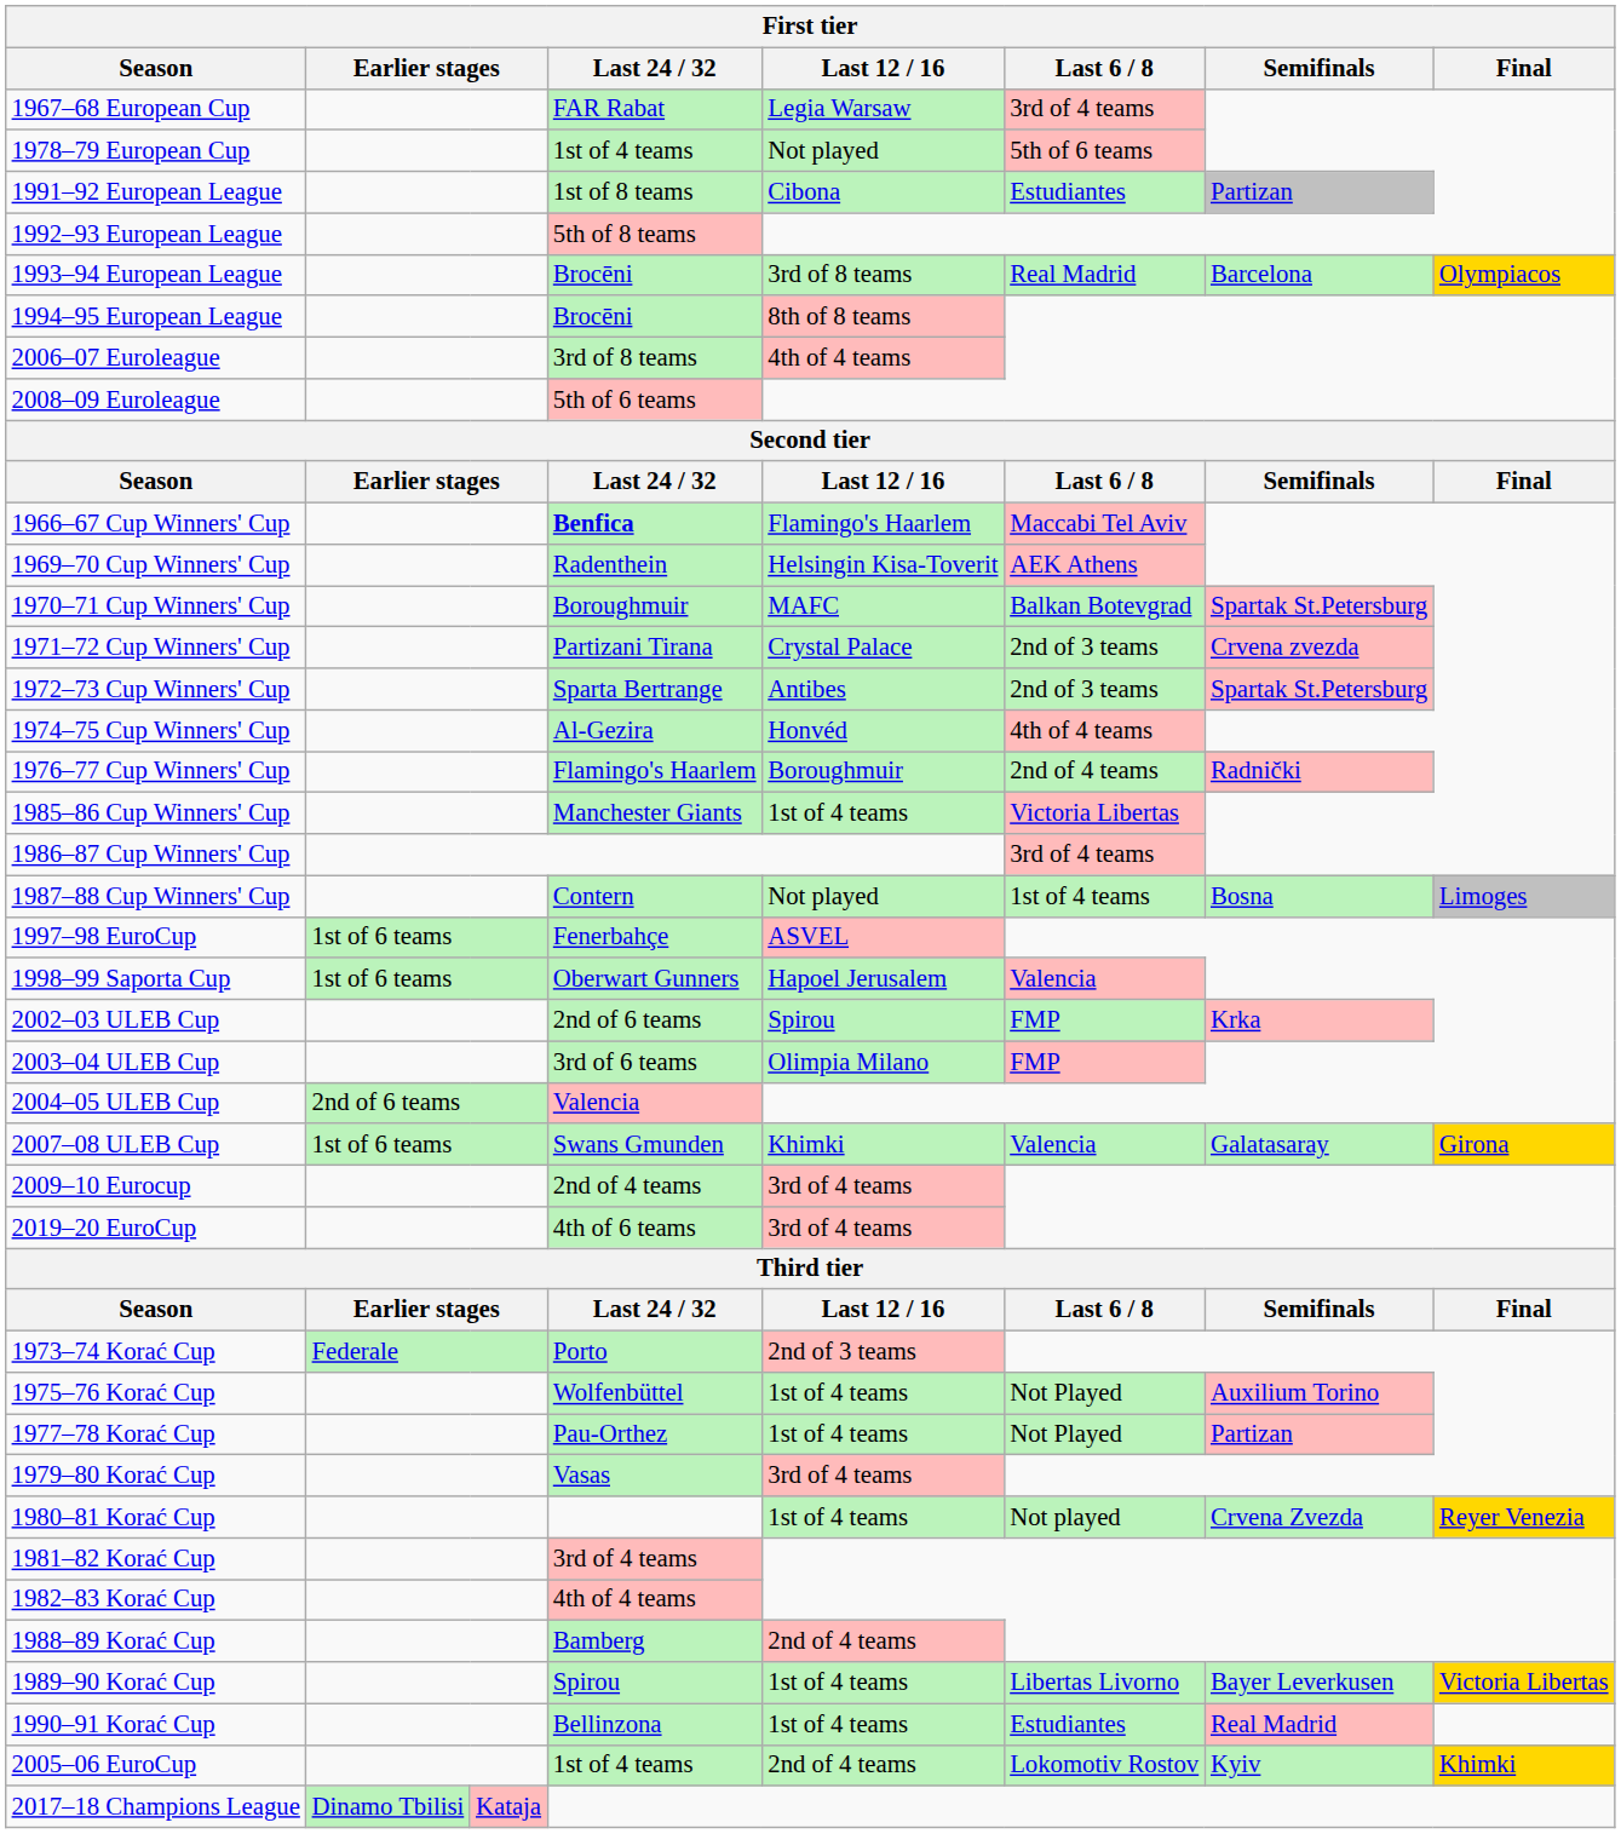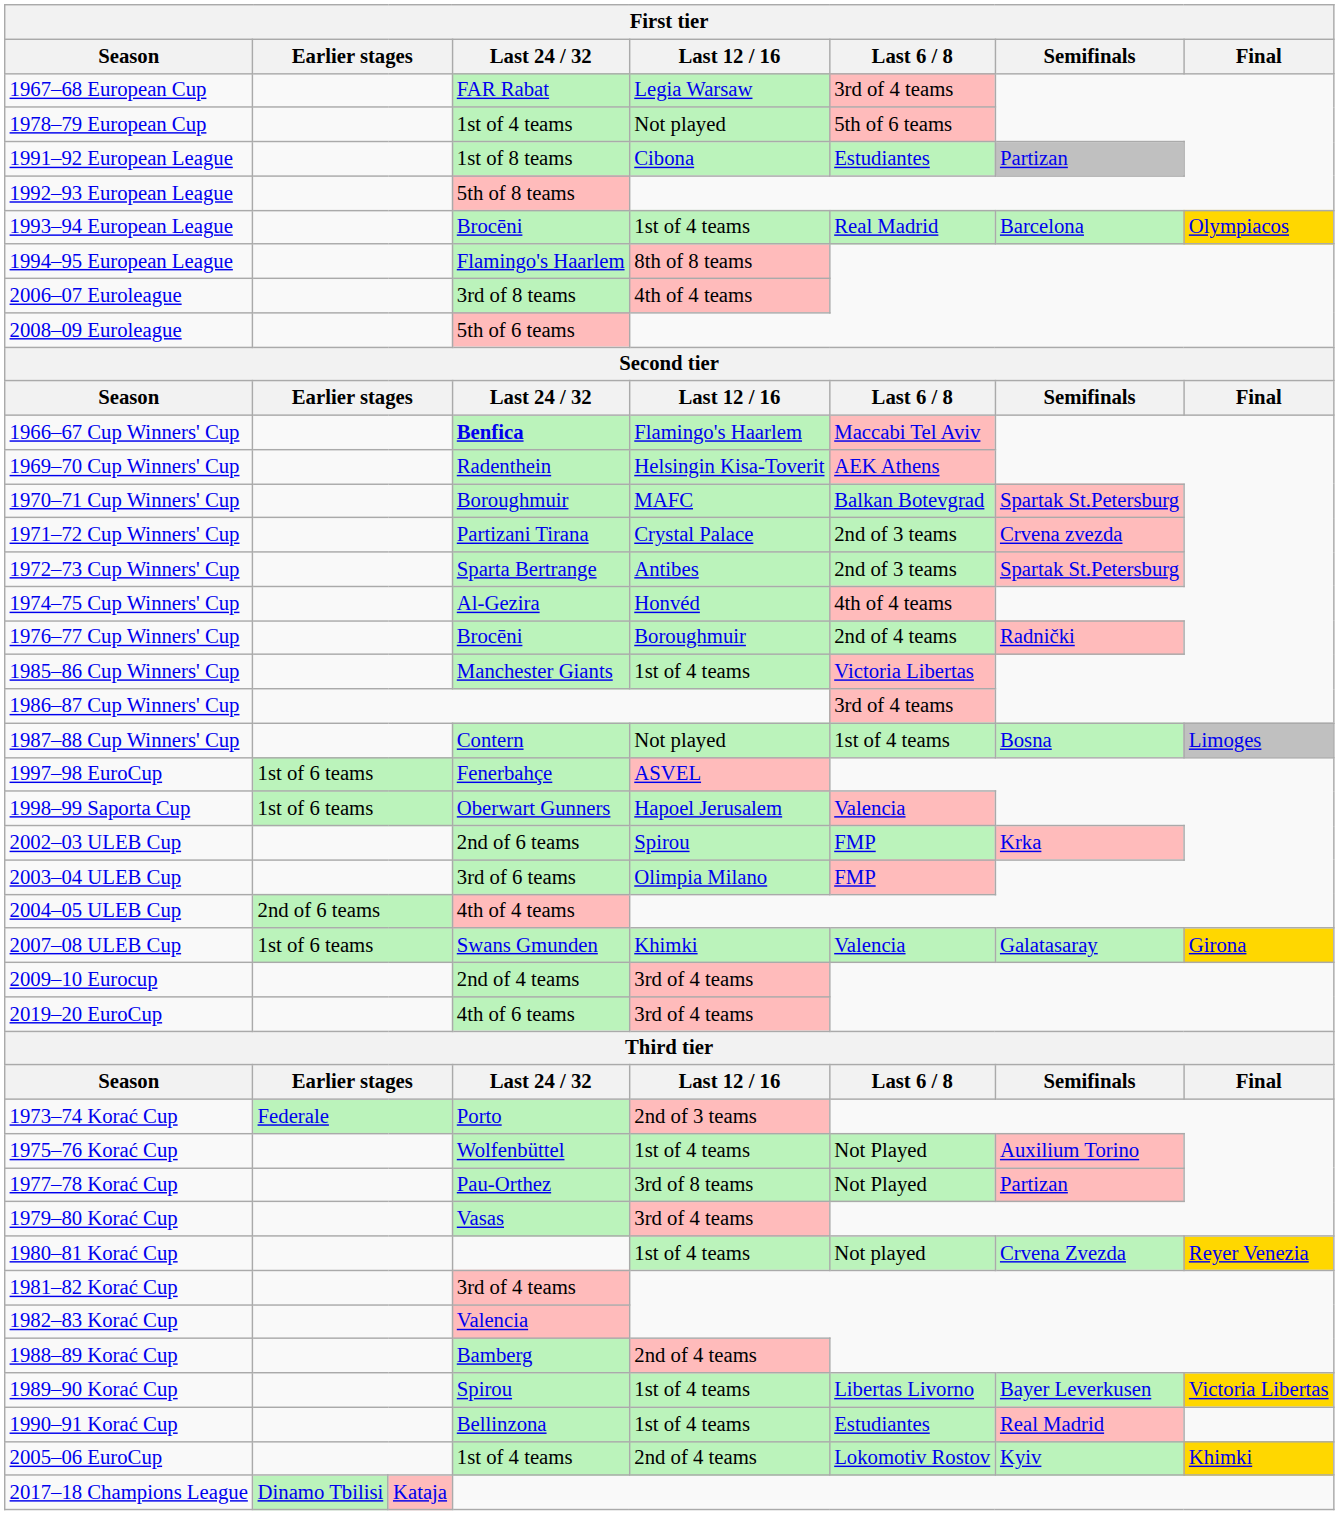 <table class="wikitable" style="font-size:90%">
 <tr>
 <th colspan=8>First tier</th>
 </tr>
 <tr>
 <th>Season</th>
 <th colspan=2>Earlier stages</th>
 <th>Last 24 / 32</th>
 <th>Last 12 / 16</th>
 <th>Last 6 / 8</th>
 <th>Semifinals</th>
 <th>Final</th>
 </tr>
 <tr>
 <td><a href='#'>1967–68 European Cup</a></td>
 <td colspan=2></td>
 <td bgcolor=#BBF3BB> <a href='#'>FAR Rabat</a></td>
 <td bgcolor=#BBF3BB> <a href='#'>Legia Warsaw</a></td>
 <td bgcolor=#FFBBBB>3rd of 4 teams</td>
 </tr>
 <tr>
 <td><a href='#'>1978–79 European Cup</a></td>
 <td colspan=2></td>
 <td bgcolor=#BBF3BB>1st of 4 teams</td>
 <td bgcolor=#BBF3BB>Not played</td>
 <td bgcolor=#FFBBBB>5th of 6 teams</td>
 </tr>
 <tr>
 <td><a href='#'>1991–92 European League</a></td>
 <td colspan=2></td>
 <td bgcolor=#BBF3BB>1st of 8 teams</td>
 <td bgcolor=#BBF3BB> <a href='#'>Cibona</a></td>
 <td bgcolor=#BBF3BB> <a href='#'>Estudiantes</a></td>
 <td bgcolor=silver> <a href='#'>Partizan</a></td>
 </tr>
 <tr>
 <td><a href='#'>1992–93 European League</a></td>
 <td colspan=2></td>
 <td bgcolor=#FFBBBB>5th of 8 teams</td>
 </tr>
 <tr>
 <td><a href='#'>1993–94 European League</a></td>
 <td colspan=2></td>
 <td bgcolor=#BBF3BB> <a href='#'>Brocēni</a></td>
-<td bgcolor=#BBF3BB>3rd of 8 teams</td>
+<td bgcolor=#BBF3BB>1st of 4 teams</td>
 <td bgcolor=#BBF3BB> <a href='#'>Real Madrid</a></td>
 <td bgcolor=#BBF3BB> <a href='#'>Barcelona</a></td>
 <td bgcolor=gold> <a href='#'>Olympiacos</a></td>
 </tr>
 <tr>
 <td><a href='#'>1994–95 European League</a></td>
 <td colspan=2></td>
-<td bgcolor=#BBF3BB> <a href='#'>Brocēni</a></td>
+<td bgcolor=#BBF3BB> <a href='#'>Flamingo's Haarlem</a></td>
 <td bgcolor=#FFBBBB>8th of 8 teams</td>
 </tr>
 <tr>
 <td><a href='#'>2006–07 Euroleague</a></td>
 <td colspan=2></td>
 <td bgcolor=#BBF3BB>3rd of 8 teams</td>
 <td bgcolor=#FFBBBB>4th of 4 teams</td>
 </tr>
 <tr>
 <td><a href='#'>2008–09 Euroleague</a></td>
 <td colspan=2></td>
 <td bgcolor=#FFBBBB>5th of 6 teams</td>
 </tr>
 <tr>
 <th colspan=8>Second tier</th>
 </tr>
 <tr>
 <th>Season</th>
 <th colspan=2>Earlier stages</th>
 <th>Last 24 / 32</th>
 <th>Last 12 / 16</th>
 <th>Last 6 / 8</th>
 <th>Semifinals</th>
 <th>Final</th>
 </tr>
 <tr>
 <td><a href='#'>1966–67 Cup Winners' Cup</a></td>
 <td colspan=2></td>
 <td bgcolor=#BBF3BB><strong> <a href='#'>Benfica</a></strong></td>
 <td bgcolor=#BBF3BB> <a href='#'>Flamingo's Haarlem</a></td>
 <td bgcolor=#FFBBBB> <a href='#'>Maccabi Tel Aviv</a></td>
 </tr>
 <tr>
 <td><a href='#'>1969–70 Cup Winners' Cup</a></td>
 <td colspan=2></td>
 <td bgcolor=#BBF3BB> <a href='#'>Radenthein</a></td>
 <td bgcolor=#BBF3BB> <a href='#'>Helsingin Kisa-Toverit</a></td>
 <td bgcolor=#FFBBBB> <a href='#'>AEK Athens</a></td>
 </tr>
 <tr>
 <td><a href='#'>1970–71 Cup Winners' Cup</a></td>
 <td colspan=2></td>
 <td bgcolor=#BBF3BB> <a href='#'>Boroughmuir</a></td>
 <td bgcolor=#BBF3BB> <a href='#'>MAFC</a></td>
 <td bgcolor=#BBF3BB> <a href='#'>Balkan Botevgrad</a></td>
 <td bgcolor=#FFBBBB> <a href='#'>Spartak St.Petersburg</a></td>
 </tr>
 <tr>
 <td><a href='#'>1971–72 Cup Winners' Cup</a></td>
 <td colspan=2></td>
 <td bgcolor=#BBF3BB> <a href='#'>Partizani Tirana</a></td>
 <td bgcolor=#BBF3BB> <a href='#'>Crystal Palace</a></td>
 <td bgcolor=#BBF3BB>2nd of 3 teams</td>
 <td bgcolor=#FFBBBB> <a href='#'>Crvena zvezda</a></td>
 </tr>
 <tr>
 <td><a href='#'>1972–73 Cup Winners' Cup</a></td>
 <td colspan=2></td>
 <td bgcolor=#BBF3BB> <a href='#'>Sparta Bertrange</a></td>
 <td bgcolor=#BBF3BB> <a href='#'>Antibes</a></td>
 <td bgcolor=#BBF3BB>2nd of 3 teams</td>
 <td bgcolor=#FFBBBB> <a href='#'>Spartak St.Petersburg</a></td>
 </tr>
 <tr>
 <td><a href='#'>1974–75 Cup Winners' Cup</a></td>
 <td colspan=2></td>
 <td bgcolor=#BBF3BB> <a href='#'>Al-Gezira</a></td>
 <td bgcolor=#BBF3BB> <a href='#'>Honvéd</a></td>
 <td bgcolor=#FFBBBB>4th of 4 teams</td>
 </tr>
 <tr>
 <td><a href='#'>1976–77 Cup Winners' Cup</a></td>
 <td colspan=2></td>
-<td bgcolor=#BBF3BB> <a href='#'>Flamingo's Haarlem</a></td>
+<td bgcolor=#BBF3BB> <a href='#'>Brocēni</a></td>
 <td bgcolor=#BBF3BB> <a href='#'>Boroughmuir</a></td>
 <td bgcolor=#BBF3BB>2nd of 4 teams</td>
 <td bgcolor=#FFBBBB> <a href='#'>Radnički</a></td>
 </tr>
 <tr>
 <td><a href='#'>1985–86 Cup Winners' Cup</a></td>
 <td colspan=2></td>
 <td bgcolor=#BBF3BB> <a href='#'>Manchester Giants</a></td>
 <td bgcolor=#BBF3BB>1st of 4 teams</td>
 <td bgcolor=#FFBBBB> <a href='#'>Victoria Libertas</a></td>
 </tr>
 <tr>
 <td><a href='#'>1986–87 Cup Winners' Cup</a></td>
 <td colspan=4></td>
 <td bgcolor=#FFBBBB>3rd of 4 teams</td>
 </tr>
 <tr>
 <td><a href='#'>1987–88 Cup Winners' Cup</a></td>
 <td colspan=2></td>
 <td bgcolor=#BBF3BB> <a href='#'>Contern</a></td>
 <td bgcolor=#BBF3BB>Not played</td>
 <td bgcolor=#BBF3BB>1st of 4 teams</td>
 <td bgcolor=#BBF3BB> <a href='#'>Bosna</a></td>
 <td bgcolor=silver> <a href='#'>Limoges</a></td>
 </tr>
 <tr>
 <td><a href='#'>1997–98 EuroCup</a></td>
 <td colspan=2 bgcolor=#BBF3BB>1st of 6 teams</td>
 <td bgcolor=#BBF3BB> <a href='#'>Fenerbahçe</a></td>
 <td bgcolor=#FFBBBB> <a href='#'>ASVEL</a></td>
 </tr>
 <tr>
 <td><a href='#'>1998–99 Saporta Cup</a></td>
 <td colspan=2 bgcolor=#BBF3BB>1st of 6 teams</td>
 <td bgcolor=#BBF3BB> <a href='#'>Oberwart Gunners</a></td>
 <td bgcolor=#BBF3BB> <a href='#'>Hapoel Jerusalem</a></td>
 <td bgcolor=#FFBBBB> <a href='#'>Valencia</a></td>
 </tr>
 <tr>
 <td><a href='#'>2002–03 ULEB Cup</a></td>
 <td colspan=2></td>
 <td bgcolor=#BBF3BB>2nd of 6 teams</td>
 <td bgcolor=#BBF3BB> <a href='#'>Spirou</a></td>
 <td bgcolor=#BBF3BB> <a href='#'>FMP</a></td>
 <td bgcolor=#FFBBBB> <a href='#'>Krka</a></td>
 </tr>
 <tr>
 <td><a href='#'>2003–04 ULEB Cup</a></td>
 <td colspan=2></td>
 <td bgcolor=#BBF3BB>3rd of 6 teams</td>
 <td bgcolor=#BBF3BB> <a href='#'>Olimpia Milano</a></td>
 <td bgcolor=#FFBBBB> <a href='#'>FMP</a></td>
 </tr>
 <tr>
 <td><a href='#'>2004–05 ULEB Cup</a></td>
 <td colspan=2 bgcolor=#BBF3BB>2nd of 6 teams</td>
-<td bgcolor=#FFBBBB> <a href='#'>Valencia</a></td>
+<td bgcolor=#FFBBBB>4th of 4 teams</td>
 </tr>
 <tr>
 <td><a href='#'>2007–08 ULEB Cup</a></td>
 <td colspan=2 bgcolor=#BBF3BB>1st of 6 teams</td>
 <td bgcolor=#BBF3BB> <a href='#'>Swans Gmunden</a></td>
 <td bgcolor=#BBF3BB> <a href='#'>Khimki</a></td>
 <td bgcolor=#BBF3BB> <a href='#'>Valencia</a></td>
 <td bgcolor=#BBF3BB> <a href='#'>Galatasaray</a></td>
 <td bgcolor=gold> <a href='#'>Girona</a></td>
 </tr>
 <tr>
 <td><a href='#'>2009–10 Eurocup</a></td>
 <td colspan=2></td>
 <td bgcolor=#BBF3BB>2nd of 4 teams</td>
 <td bgcolor=#FFBBBB>3rd of 4 teams</td>
 </tr>
 <tr>
 <td><a href='#'>2019–20 EuroCup</a></td>
 <td colspan=2></td>
 <td bgcolor=#BBF3BB>4th of 6 teams</td>
 <td bgcolor=#FFBBBB>3rd of 4 teams</td>
 </tr>
 <tr>
 <th colspan=8>Third tier</th>
 </tr>
 <tr>
 <th>Season</th>
 <th colspan=2>Earlier stages</th>
 <th>Last 24 / 32</th>
 <th>Last 12 / 16</th>
 <th>Last 6 / 8</th>
 <th>Semifinals</th>
 <th>Final</th>
 </tr>
 <tr>
 <td><a href='#'>1973–74 Korać Cup</a></td>
 <td colspan=2 bgcolor=#BBF3BB> <a href='#'>Federale</a></td>
 <td bgcolor=#BBF3BB> <a href='#'>Porto</a></td>
 <td bgcolor=#FFBBBB>2nd of 3 teams</td>
 </tr>
 <tr>
 <td><a href='#'>1975–76 Korać Cup</a></td>
 <td colspan=2></td>
 <td bgcolor=#BBF3BB> <a href='#'>Wolfenbüttel</a></td>
 <td bgcolor=#BBF3BB>1st of 4 teams</td>
 <td bgcolor=#BBF3BB>Not Played</td>
 <td bgcolor=#FFBBBB> <a href='#'>Auxilium Torino</a></td>
 </tr>
 <tr>
 <td><a href='#'>1977–78 Korać Cup</a></td>
 <td colspan=2></td>
 <td bgcolor=#BBF3BB> <a href='#'>Pau-Orthez</a></td>
-<td bgcolor=#BBF3BB>1st of 4 teams</td>
+<td bgcolor=#BBF3BB>3rd of 8 teams</td>
 <td bgcolor=#BBF3BB>Not Played</td>
 <td bgcolor=#FFBBBB> <a href='#'>Partizan</a></td>
 </tr>
 <tr>
 <td><a href='#'>1979–80 Korać Cup</a></td>
 <td colspan=2></td>
 <td bgcolor=#BBF3BB> <a href='#'>Vasas</a></td>
 <td bgcolor=#FFBBBB>3rd of 4 teams</td>
 </tr>
 <tr>
 <td><a href='#'>1980–81 Korać Cup</a></td>
 <td colspan=2></td>
 <td></td>
 <td bgcolor=#BBF3BB>1st of 4 teams</td>
 <td bgcolor=#BBF3BB>Not played</td>
 <td bgcolor=#BBF3BB> <a href='#'>Crvena Zvezda</a></td>
 <td bgcolor=gold> <a href='#'>Reyer Venezia</a></td>
 </tr>
 <tr>
 <td><a href='#'>1981–82 Korać Cup</a></td>
 <td colspan=2></td>
 <td bgcolor=#FFBBBB>3rd of 4 teams</td>
 </tr>
 <tr>
 <td><a href='#'>1982–83 Korać Cup</a></td>
 <td colspan=2></td>
-<td bgcolor=#FFBBBB>4th of 4 teams</td>
+<td bgcolor=#FFBBBB> <a href='#'>Valencia</a></td>
 </tr>
 <tr>
 <td><a href='#'>1988–89 Korać Cup</a></td>
 <td colspan=2></td>
 <td bgcolor=#BBF3BB> <a href='#'>Bamberg</a></td>
 <td bgcolor=#FFBBBB>2nd of 4 teams</td>
 </tr>
 <tr>
 <td><a href='#'>1989–90 Korać Cup</a></td>
 <td colspan=2></td>
 <td bgcolor=#BBF3BB> <a href='#'>Spirou</a></td>
 <td bgcolor=#BBF3BB>1st of 4 teams</td>
 <td bgcolor=#BBF3BB> <a href='#'>Libertas Livorno</a></td>
 <td bgcolor=#BBF3BB> <a href='#'>Bayer Leverkusen</a></td>
 <td bgcolor=gold> <a href='#'>Victoria Libertas</a></td>
 </tr>
 <tr>
 <td><a href='#'>1990–91 Korać Cup</a></td>
 <td colspan=2></td>
 <td bgcolor=#BBF3BB> <a href='#'>Bellinzona</a></td>
 <td bgcolor=#BBF3BB>1st of 4 teams</td>
 <td bgcolor=#BBF3BB> <a href='#'>Estudiantes</a></td>
 <td bgcolor=#FFBBBB> <a href='#'>Real Madrid</a></td>
 </tr>
 <tr>
 <td><a href='#'>2005–06 EuroCup</a></td>
 <td colspan=2></td>
 <td bgcolor=#BBF3BB>1st of 4 teams</td>
 <td bgcolor=#BBF3BB>2nd of 4 teams</td>
 <td bgcolor=#BBF3BB> <a href='#'>Lokomotiv Rostov</a></td>
 <td bgcolor=#BBF3BB> <a href='#'>Kyiv</a></td>
 <td bgcolor=gold> <a href='#'>Khimki</a></td>
 </tr>
 <tr>
 <td><a href='#'>2017–18 Champions League</a></td>
 <td bgcolor=#BBF3BB> <a href='#'>Dinamo Tbilisi</a></td>
 <td bgcolor=#FFBBBB> <a href='#'>Kataja</a></td>
 </tr>
 </table>
